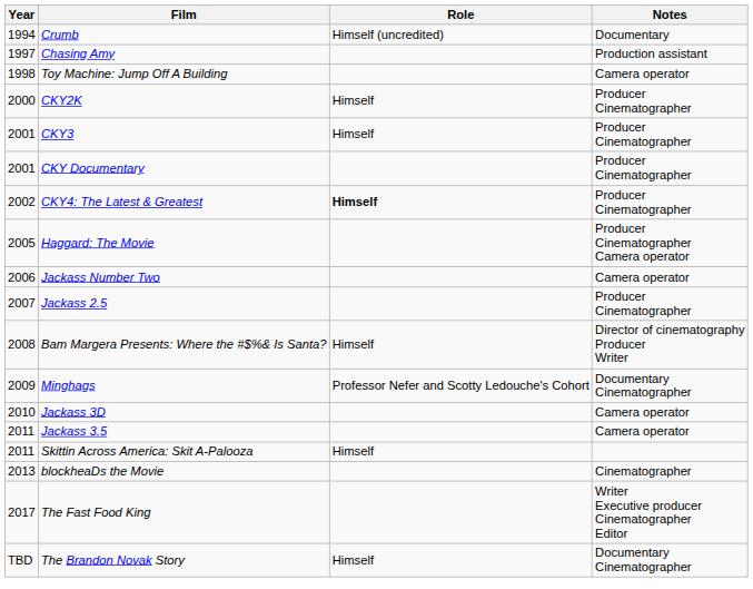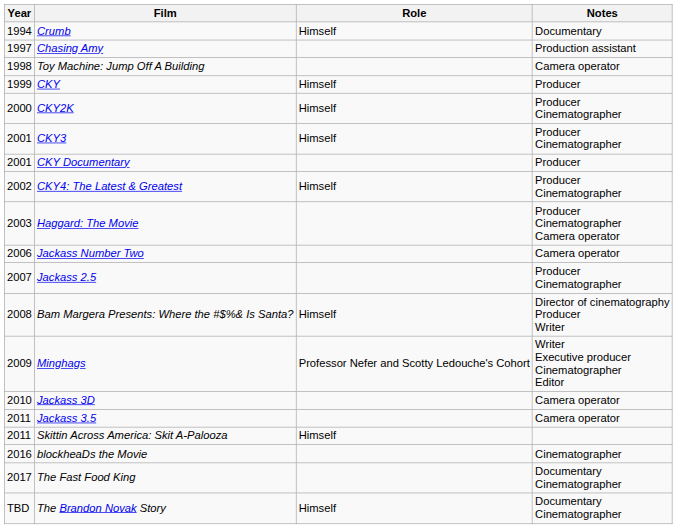 <table class="wikitable">
 <tr>
 <th>Year</th>
 <th>Film</th>
 <th>Role</th>
 <th>Notes</th>
 </tr>
 <tr>
 <td>1994</td>
 <td><em><a href='#'>Crumb</a></em></td>
-<td>Himself (uncredited)</td>
+<td>Himself</td>
 <td>Documentary</td>
 </tr>
 <tr>
 <td>1997</td>
 <td><em><a href='#'>Chasing Amy</a></em></td>
 <td></td>
 <td>Production assistant</td>
 </tr>
 <tr>
 <td>1998</td>
 <td><em>Toy Machine: Jump Off A Building</em></td>
 <td></td>
 <td>Camera operator</td>
+</tr>
+<tr>
+<td>1999</td>
+<td><em><a href='#'>CKY</a></em></td>
+<td>Himself</td>
+<td>Producer</td>
 </tr>
 <tr>
 <td>2000</td>
 <td><em><a href='#'>CKY2K</a></em></td>
 <td>Himself</td>
 <td>Producer<br>Cinematographer</td>
 </tr>
 <tr>
 <td>2001</td>
 <td><em><a href='#'>CKY3</a></em></td>
 <td>Himself</td>
 <td>Producer<br>Cinematographer</td>
 </tr>
 <tr>
 <td>2001</td>
 <td><em><a href='#'>CKY Documentary</a></em></td>
 <td></td>
-<td>Producer<br>Cinematographer</td>
+<td>Producer</td>
 </tr>
 <tr>
 <td>2002</td>
 <td><em><a href='#'>CKY4: The Latest & Greatest</a></em></td>
-<td><strong>Himself</strong></td>
+<td>Himself</td>
 <td>Producer<br>Cinematographer</td>
 </tr>
 <tr>
-<td>2005</td>
+<td>2003</td>
 <td><em><a href='#'>Haggard: The Movie</a></em></td>
 <td></td>
 <td>Producer<br>Cinematographer<br>Camera operator</td>
 </tr>
 <tr>
 <td>2006</td>
 <td><em><a href='#'>Jackass Number Two</a></em></td>
 <td></td>
 <td>Camera operator</td>
 </tr>
 <tr>
 <td>2007</td>
 <td><em><a href='#'>Jackass 2.5</a></em></td>
 <td></td>
 <td>Producer<br>Cinematographer</td>
 </tr>
 <tr>
 <td>2008</td>
 <td><em>Bam Margera Presents: Where the #$%& Is Santa?</em></td>
 <td>Himself</td>
 <td>Director of cinematography<br>Producer<br>Writer</td>
 </tr>
 <tr>
 <td>2009</td>
 <td><em><a href='#'>Minghags</a></em></td>
 <td>Professor Nefer and Scotty Ledouche's Cohort</td>
-<td>Documentary<br>Cinematographer</td>
+<td>Writer<br>Executive producer<br>Cinematographer<br>Editor</td>
 </tr>
 <tr>
 <td>2010</td>
 <td><em><a href='#'>Jackass 3D</a></em></td>
 <td></td>
 <td>Camera operator</td>
 </tr>
 <tr>
 <td>2011</td>
 <td><em><a href='#'>Jackass 3.5</a></em></td>
 <td></td>
 <td>Camera operator</td>
 </tr>
 <tr>
 <td>2011</td>
 <td><em>Skittin Across America: Skit A-Palooza</em></td>
 <td>Himself</td>
 <td></td>
 </tr>
 <tr>
-<td>2013</td>
+<td>2016</td>
 <td><em>blockheaDs the Movie</em></td>
 <td></td>
 <td>Cinematographer</td>
 </tr>
 <tr>
 <td>2017</td>
 <td><em>The Fast Food King</em></td>
 <td></td>
-<td>Writer<br>Executive producer<br>Cinematographer<br>Editor</td>
+<td>Documentary<br>Cinematographer</td>
 </tr>
 <tr>
 <td>TBD</td>
 <td><em>The <a href='#'>Brandon Novak</a> Story</em></td>
 <td>Himself</td>
 <td>Documentary<br>Cinematographer</td>
 </tr>
 </table>
